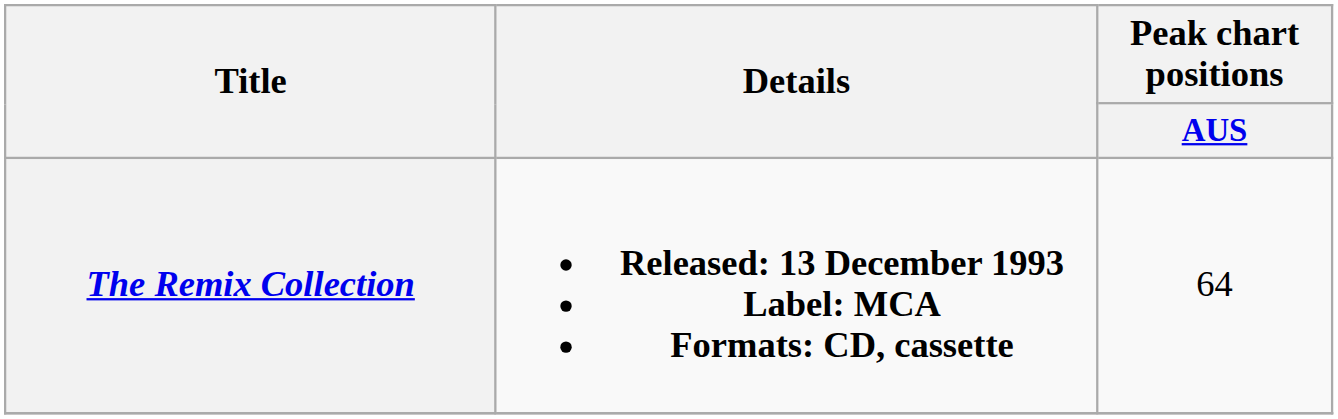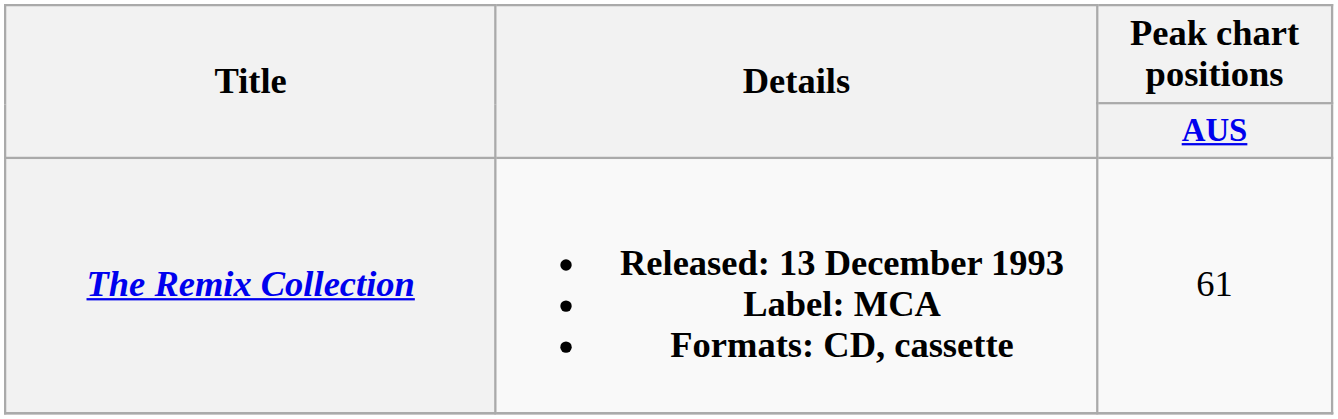 <table class="wikitable plainrowheaders" style="text-align:center;">
 <tr>
 <th scope="col" rowspan="2" style="width:13em;">Title</th>
 <th scope="col" rowspan="2" style="width:16em;">Details</th>
 <th scope="col" colspan="1" style="width:6em;">Peak chart positions</th>
 </tr>
 <tr>
 <th scope="col" style="width:2.5em;font-size:90%;"><a href='#'>AUS</a><br></th>
 </tr>
 <tr>
 <th scope="row"><em><a href='#'>The Remix Collection</a></em></th>
 <td><strong><br><ul><li>Released: 13 December 1993</li><li>Label: MCA</li><li>Formats: CD, cassette</li></ul></strong></td>
-<td>64</td>
+<td>61</td>
 </tr>
 <tr>
 </tr>
 </table>
